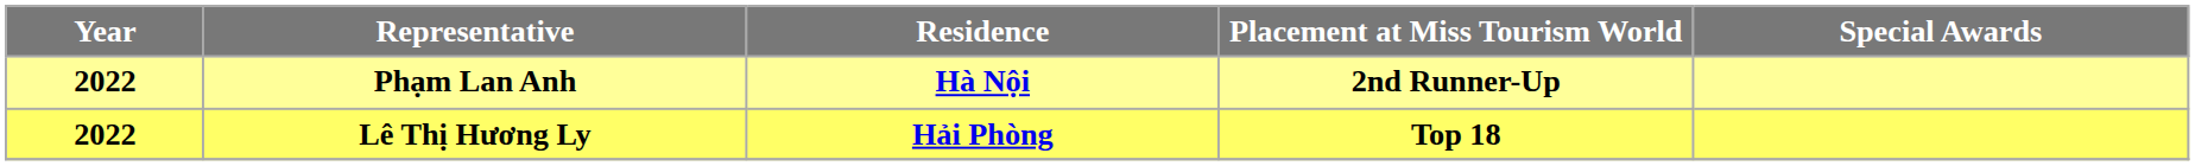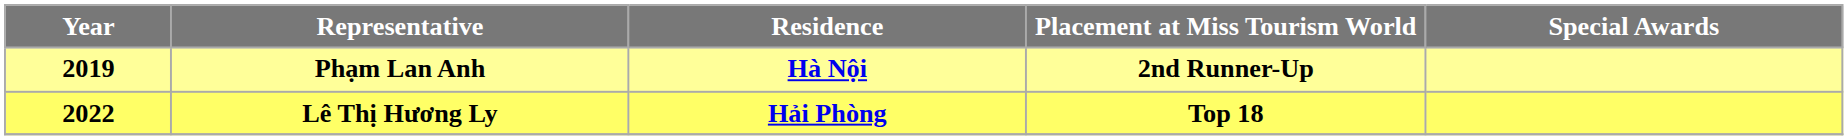 <table class="wikitable sortable" style="font-size: 85%; text-align:center">
 <tr>
 <th width="80" style="background-color:#787878;color:#FFFFFF;">Year</th>
 <th width="230" style="background-color:#787878;color:#FFFFFF;">Representative</th>
 <th width="200" style="background-color:#787878;color:#FFFFFF;">Residence</th>
 <th width="200" style="background-color:#787878;color:#FFFFFF;">Placement at Miss Tourism World</th>
 <th width="210" style="background-color:#787878;color:#FFFFFF;">Special Awards</th>
 </tr>
 <tr style="background-color:#FFFF99; font-weight: bold">
-<td>2022</td>
+<td>2019</td>
 <td>Phạm Lan Anh</td>
 <td><a href='#'>Hà Nội</a></td>
 <td>2nd Runner-Up</td>
 <td style="background:;"></td>
 </tr>
 <tr style="background-color:#FFFF66; font-weight: bold">
 <td>2022</td>
 <td>Lê Thị Hương Ly</td>
 <td><a href='#'>Hải Phòng</a></td>
 <td>Top 18</td>
 <td></td>
 </tr>
 <tr>
 </tr>
 </table>
